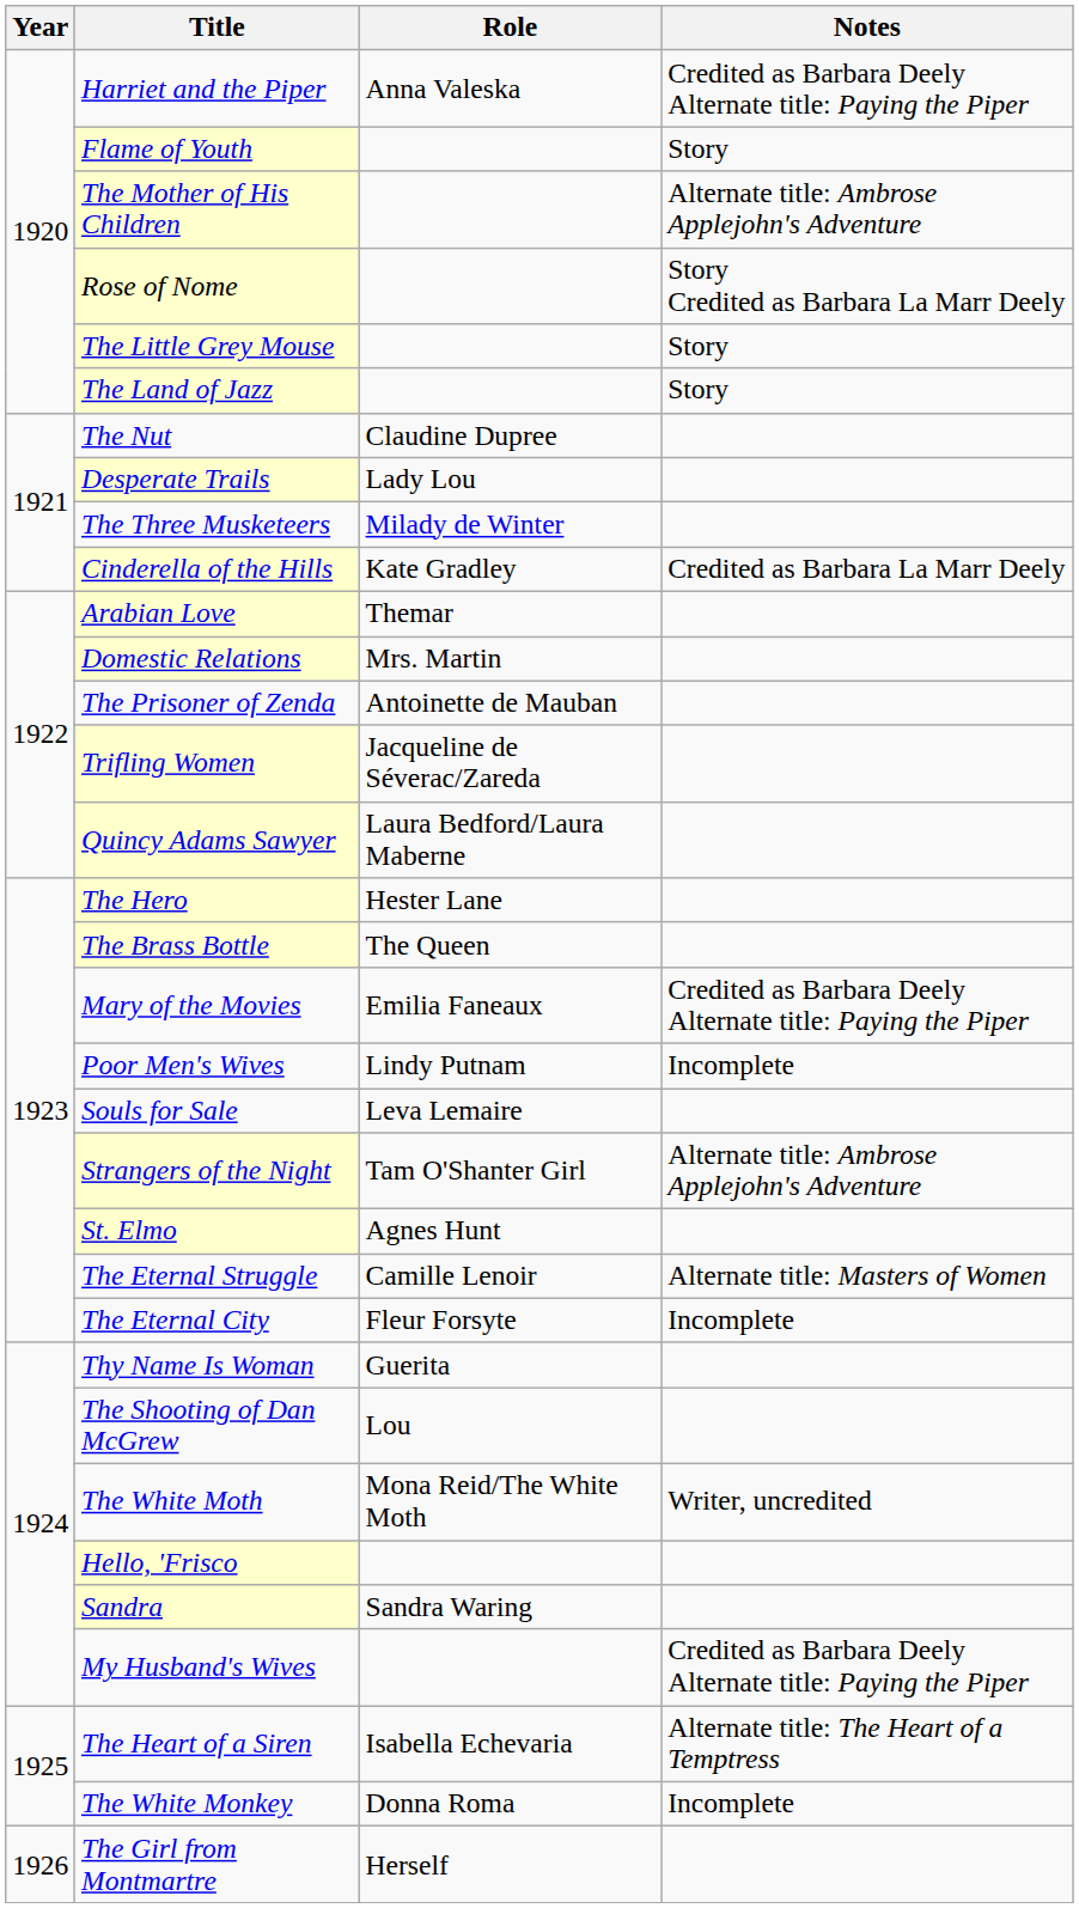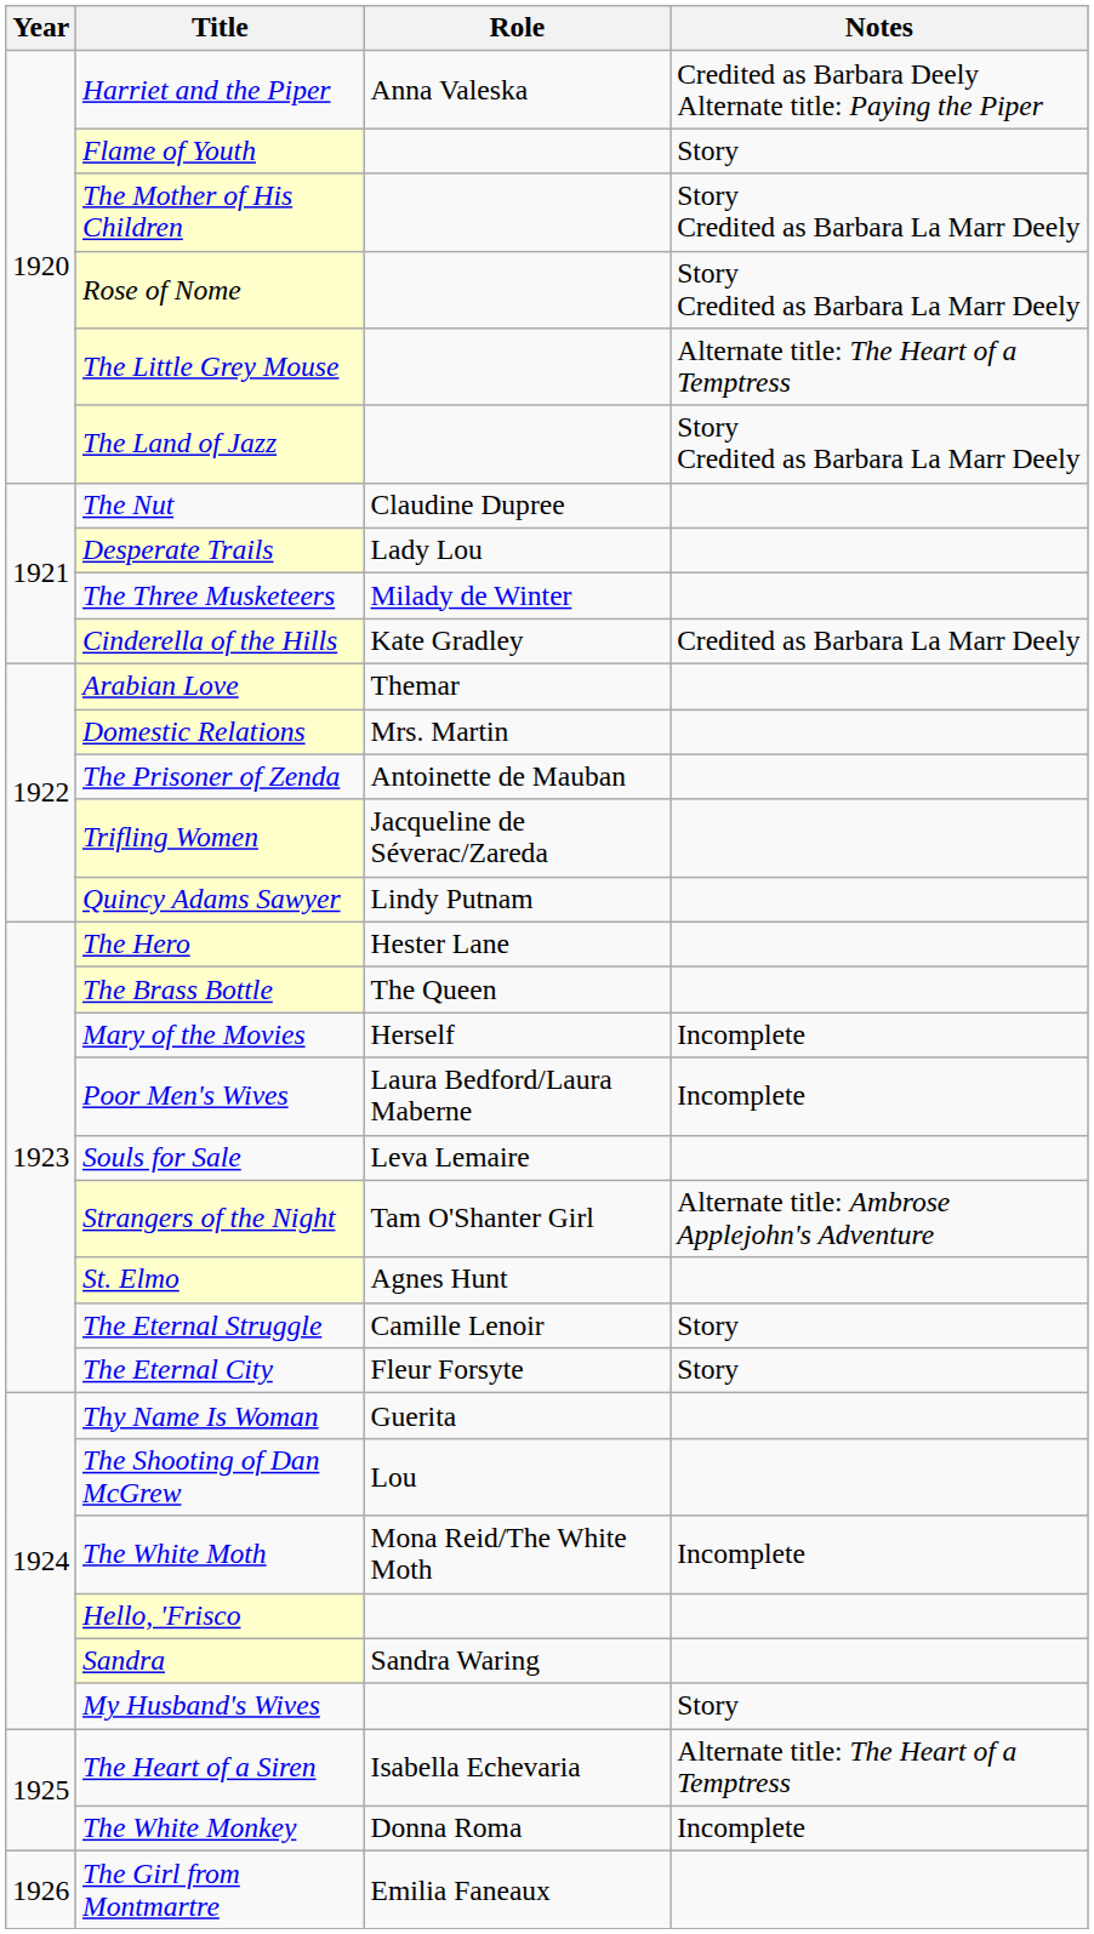 <table class="wikitable sortable">
 <tr>
 <th>Year</th>
 <th>Title</th>
 <th>Role</th>
 <th class="unsortable">Notes</th>
 </tr>
 <tr>
 <td rowspan=6>1920</td>
 <td><em><a href='#'>Harriet and the Piper</a></em></td>
 <td>Anna Valeska</td>
 <td>Credited as Barbara Deely<br>Alternate title: <em>Paying the Piper</em></td>
 </tr>
 <tr>
 <td style="background:#ffc;"><em><a href='#'>Flame of Youth</a> </em></td>
 <td></td>
 <td>Story</td>
 </tr>
 <tr>
 <td style="background:#ffc;"><em><a href='#'>The Mother of His Children</a></em> </td>
 <td></td>
-<td>Alternate title: <em>Ambrose Applejohn's Adventure</em></td>
+<td>Story<br>Credited as Barbara La Marr Deely</td>
 </tr>
 <tr>
 <td style="background:#ffc;"><em>Rose of Nome</em> </td>
 <td></td>
 <td>Story<br>Credited as Barbara La Marr Deely</td>
 </tr>
 <tr>
 <td style="background:#ffc;"><em><a href='#'>The Little Grey Mouse</a></em> </td>
 <td></td>
-<td>Story</td>
+<td>Alternate title: <em>The Heart of a Temptress</em></td>
 </tr>
 <tr>
 <td style="background:#ffc;"><em><a href='#'>The Land of Jazz</a></em> </td>
 <td></td>
-<td>Story</td>
+<td>Story<br>Credited as Barbara La Marr Deely</td>
 </tr>
 <tr>
 <td rowspan=4>1921</td>
 <td><em><a href='#'>The Nut</a></em></td>
 <td>Claudine Dupree</td>
 <td></td>
 </tr>
 <tr>
 <td style="background:#ffc;"><em><a href='#'>Desperate Trails</a></em> </td>
 <td>Lady Lou</td>
 <td></td>
 </tr>
 <tr>
 <td><em><a href='#'>The Three Musketeers</a></em></td>
 <td><a href='#'>Milady de Winter</a></td>
 <td></td>
 </tr>
 <tr>
 <td style="background:#ffc;"><em><a href='#'>Cinderella of the Hills</a></em> </td>
 <td>Kate Gradley</td>
 <td>Credited as Barbara La Marr Deely</td>
 </tr>
 <tr>
 <td rowspan=5>1922</td>
 <td style="background:#ffc;"><em><a href='#'>Arabian Love</a></em> </td>
 <td>Themar</td>
 <td></td>
 </tr>
 <tr>
 <td style="background:#ffc;"><em><a href='#'>Domestic Relations</a></em> </td>
 <td>Mrs. Martin</td>
 <td></td>
 </tr>
 <tr>
 <td><em><a href='#'>The Prisoner of Zenda</a></em></td>
 <td>Antoinette de Mauban</td>
 <td></td>
 </tr>
 <tr>
 <td style="background:#ffc;"><em><a href='#'>Trifling Women</a></em> </td>
 <td>Jacqueline de Séverac/Zareda</td>
 <td></td>
 </tr>
 <tr>
 <td style="background:#ffc;"><em><a href='#'>Quincy Adams Sawyer</a></em> </td>
-<td>Laura Bedford/Laura Maberne</td>
+<td>Lindy Putnam</td>
 <td></td>
 </tr>
 <tr>
 <td rowspan=9>1923</td>
 <td style="background:#ffc;"><em><a href='#'>The Hero</a></em> </td>
 <td>Hester Lane</td>
 <td></td>
 </tr>
 <tr>
 <td style="background:#ffc;"><em><a href='#'>The Brass Bottle</a></em> </td>
 <td>The Queen</td>
 <td></td>
 </tr>
 <tr>
 <td><em><a href='#'>Mary of the Movies</a></em></td>
-<td>Emilia Faneaux</td>
-<td>Credited as Barbara Deely<br>Alternate title: <em>Paying the Piper</em></td>
+<td>Herself</td>
+<td>Incomplete</td>
 </tr>
 <tr>
 <td><em><a href='#'>Poor Men's Wives</a></em></td>
-<td>Lindy Putnam</td>
+<td>Laura Bedford/Laura Maberne</td>
 <td>Incomplete</td>
 </tr>
 <tr>
 <td><em><a href='#'>Souls for Sale</a></em></td>
 <td>Leva Lemaire</td>
 <td></td>
 </tr>
 <tr>
 <td style="background:#ffc;"><em><a href='#'>Strangers of the Night</a></em> </td>
 <td>Tam O'Shanter Girl</td>
 <td>Alternate title: <em>Ambrose Applejohn's Adventure</em></td>
 </tr>
 <tr>
 <td style="background:#ffc;"><em><a href='#'>St. Elmo</a></em> </td>
 <td>Agnes Hunt</td>
 <td></td>
 </tr>
 <tr>
 <td><em><a href='#'>The Eternal Struggle</a></em></td>
 <td>Camille Lenoir</td>
-<td>Alternate title: <em>Masters of Women</em></td>
+<td>Story</td>
 </tr>
 <tr>
 <td><em><a href='#'>The Eternal City</a></em></td>
 <td>Fleur Forsyte</td>
-<td>Incomplete</td>
+<td>Story</td>
 </tr>
 <tr>
 <td rowspan=6>1924</td>
 <td><em><a href='#'>Thy Name Is Woman</a></em></td>
 <td>Guerita</td>
 <td></td>
 </tr>
 <tr>
 <td><em><a href='#'>The Shooting of Dan McGrew</a></em></td>
 <td>Lou</td>
 <td></td>
 </tr>
 <tr>
 <td><em><a href='#'>The White Moth</a></em></td>
 <td>Mona Reid/The White Moth</td>
-<td>Writer, uncredited</td>
+<td>Incomplete</td>
 </tr>
 <tr>
 <td style="background:#ffc;"><em><a href='#'>Hello, 'Frisco</a></em> </td>
 <td></td>
 <td></td>
 </tr>
 <tr>
 <td style="background:#ffc;"><em><a href='#'>Sandra</a></em> </td>
 <td>Sandra Waring</td>
 <td></td>
 </tr>
 <tr>
 <td><em><a href='#'>My Husband's Wives</a></em></td>
 <td></td>
-<td>Credited as Barbara Deely<br>Alternate title: <em>Paying the Piper</em></td>
+<td>Story</td>
 </tr>
 <tr>
 <td rowspan=2>1925</td>
 <td><em><a href='#'>The Heart of a Siren</a></em></td>
 <td>Isabella Echevaria</td>
 <td>Alternate title: <em>The Heart of a Temptress</em></td>
 </tr>
 <tr>
 <td><em><a href='#'>The White Monkey</a></em></td>
 <td>Donna Roma</td>
 <td>Incomplete</td>
 </tr>
 <tr>
 <td rowspan=1>1926</td>
 <td><em><a href='#'>The Girl from Montmartre</a></em></td>
-<td>Herself</td>
+<td>Emilia Faneaux</td>
 <td></td>
 </tr>
 <tr>
 </tr>
 </table>
